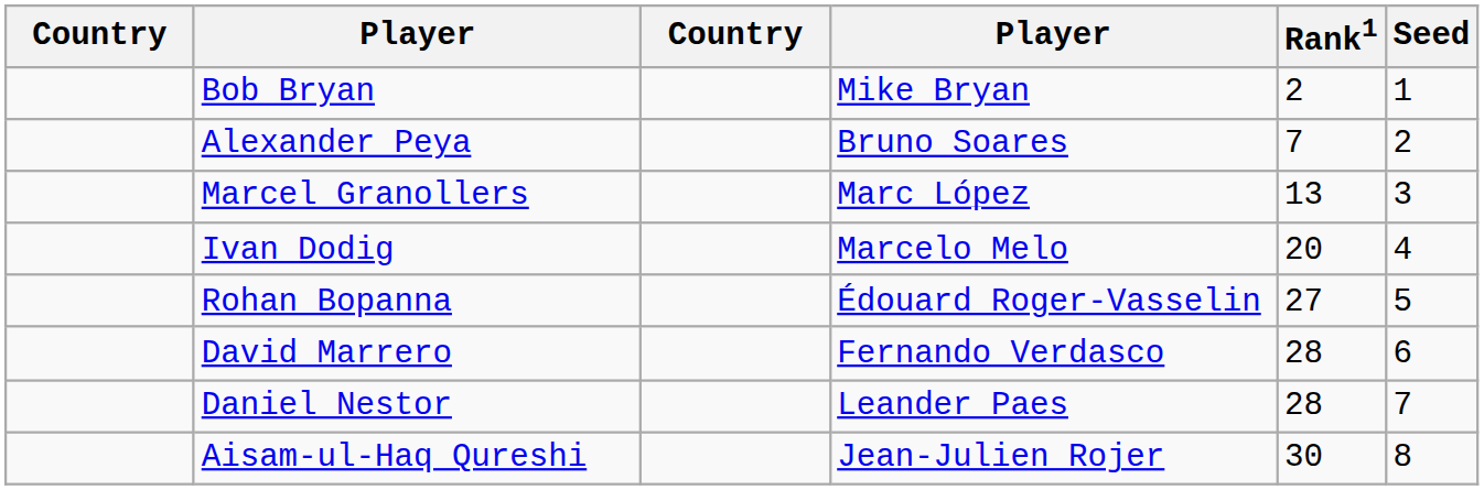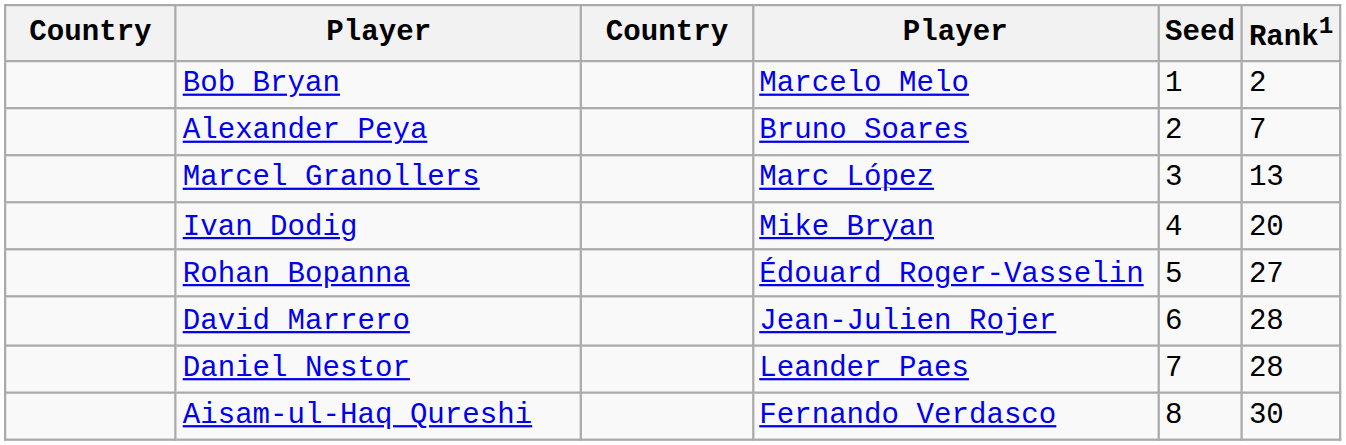 <table class="sortable wikitable">
 <tr>
 <th width="70">Country</th>
 <th width="175">Player</th>
 <th width="70">Country</th>
 <th width="175">Player</th>
+<th>Seed</th>
 <th>Rank<sup>1</sup></th>
-<th>Seed</th>
 </tr>
 <tr>
 <td></td>
 <td><a href='#'>Bob Bryan</a></td>
 <td></td>
-<td><a href='#'>Mike Bryan</a></td>
+<td><a href='#'>Marcelo Melo</a></td>
+<td>1</td>
 <td>2</td>
-<td>1</td>
 </tr>
 <tr>
 <td></td>
 <td><a href='#'>Alexander Peya</a></td>
 <td></td>
 <td><a href='#'>Bruno Soares</a></td>
+<td>2</td>
 <td>7</td>
-<td>2</td>
 </tr>
 <tr>
 <td></td>
 <td><a href='#'>Marcel Granollers</a></td>
 <td></td>
 <td><a href='#'>Marc López</a></td>
+<td>3</td>
 <td>13</td>
-<td>3</td>
 </tr>
 <tr>
 <td></td>
 <td><a href='#'>Ivan Dodig</a></td>
 <td></td>
-<td><a href='#'>Marcelo Melo</a></td>
+<td><a href='#'>Mike Bryan</a></td>
+<td>4</td>
 <td>20</td>
-<td>4</td>
 </tr>
 <tr>
 <td></td>
 <td><a href='#'>Rohan Bopanna</a></td>
 <td></td>
 <td><a href='#'>Édouard Roger-Vasselin</a></td>
+<td>5</td>
 <td>27</td>
-<td>5</td>
 </tr>
 <tr>
 <td></td>
 <td><a href='#'>David Marrero</a></td>
 <td></td>
-<td><a href='#'>Fernando Verdasco</a></td>
+<td><a href='#'>Jean-Julien Rojer</a></td>
+<td>6</td>
 <td>28</td>
-<td>6</td>
 </tr>
 <tr>
 <td></td>
 <td><a href='#'>Daniel Nestor</a></td>
 <td></td>
 <td><a href='#'>Leander Paes</a></td>
+<td>7</td>
 <td>28</td>
-<td>7</td>
 </tr>
 <tr>
 <td></td>
 <td><a href='#'>Aisam-ul-Haq Qureshi</a></td>
 <td></td>
-<td><a href='#'>Jean-Julien Rojer</a></td>
+<td><a href='#'>Fernando Verdasco</a></td>
+<td>8</td>
 <td>30</td>
-<td>8</td>
 </tr>
 </table>
